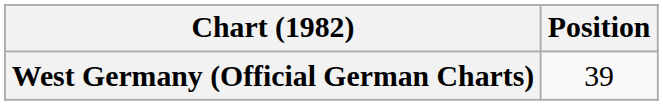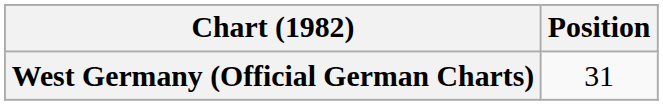 <table class="wikitable plainrowheaders" style="text-align:center">
 <tr>
 <th scope="col">Chart (1982)</th>
 <th scope="col">Position</th>
 </tr>
 <tr>
 <th scope="row">West Germany (Official German Charts)</th>
-<td>39</td>
+<td>31</td>
 </tr>
 </table>
